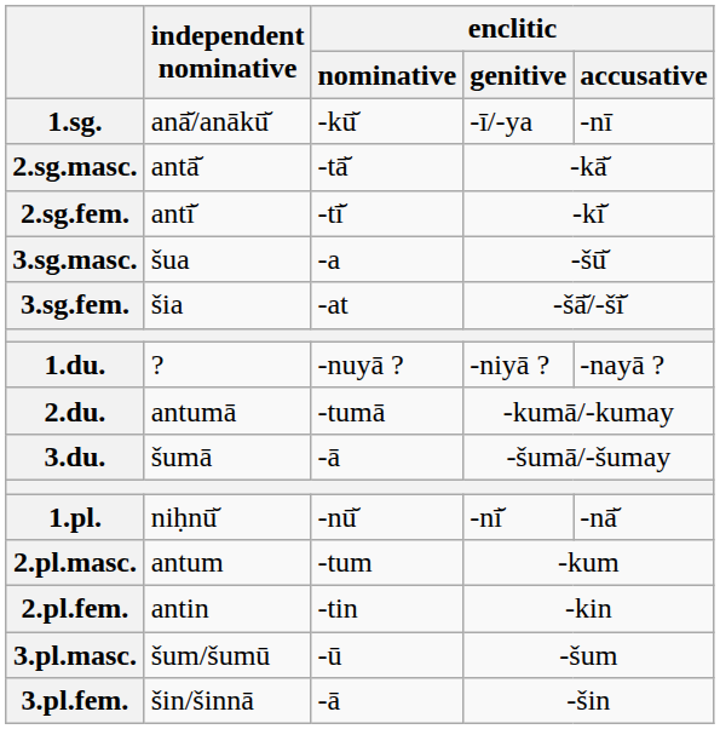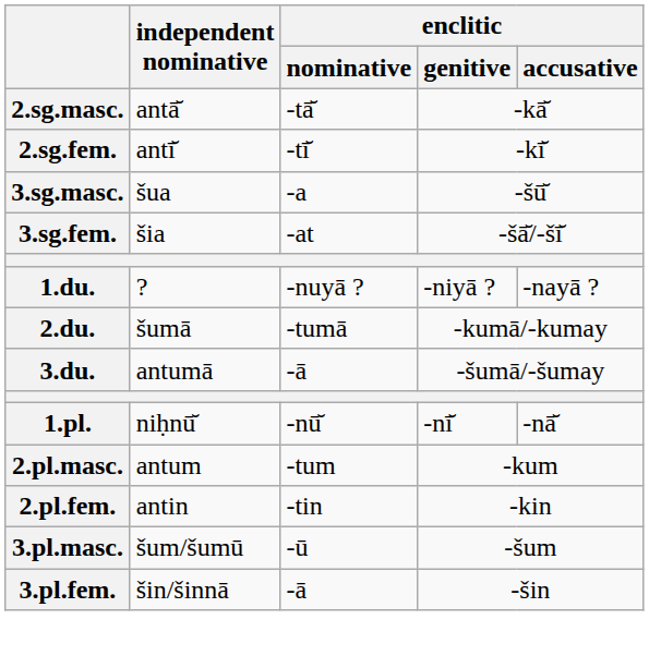 <table class="wikitable">
 <tr>
 <th rowspan=2></th>
 <th rowspan=2>independent<br>nominative</th>
 <th colspan=3>enclitic</th>
 </tr>
 <tr>
 <th>nominative</th>
 <th>genitive</th>
 <th>accusative</th>
-</tr>
-<tr>
-<th>1.sg.</th>
-<td>anā̆/anākū̆</td>
-<td>-kū̆</td>
-<td>-ī/-ya</td>
-<td>-nī</td>
 </tr>
 <tr>
 <th>2.sg.masc.</th>
 <td>antā̆</td>
 <td>-tā̆</td>
 <td style=text-align:center colspan=2>-kā̆</td>
 </tr>
 <tr>
 <th>2.sg.fem.</th>
 <td>antī̆</td>
 <td>-tī̆</td>
 <td style=text-align:center colspan=2>-kī̆</td>
 </tr>
 <tr>
 <th>3.sg.masc.</th>
 <td>šua</td>
 <td>-a</td>
 <td style=text-align:center colspan=2>-šū̆</td>
 </tr>
 <tr>
 <th>3.sg.fem.</th>
 <td>šia</td>
 <td>-at</td>
 <td style=text-align:center colspan=2>-šā̆/-šī̆</td>
 </tr>
 <tr>
 <th colspan=5></th>
 </tr>
 <tr>
 <th>1.du.</th>
 <td>?</td>
 <td>-nuyā ?</td>
 <td>-niyā ?</td>
 <td>-nayā ?</td>
 </tr>
 <tr>
 <th>2.du.</th>
-<td>antumā</td>
+<td>šumā</td>
 <td>-tumā</td>
 <td style=text-align:center colspan=2>-kumā/-kumay</td>
 </tr>
 <tr>
 <th>3.du.</th>
-<td>šumā</td>
+<td>antumā</td>
 <td>-ā</td>
 <td style=text-align:center colspan=2>-šumā/-šumay</td>
 </tr>
 <tr>
 <th colspan=5></th>
 </tr>
 <tr>
 <th>1.pl.</th>
 <td>niḥnū̆</td>
 <td>-nū̆</td>
 <td>-nī̆</td>
 <td>-nā̆</td>
 </tr>
 <tr>
 <th>2.pl.masc.</th>
 <td>antum</td>
 <td>-tum</td>
 <td style=text-align:center colspan=2>-kum</td>
 </tr>
 <tr>
 <th>2.pl.fem.</th>
 <td>antin</td>
 <td>-tin</td>
 <td style=text-align:center colspan=2>-kin</td>
 </tr>
 <tr>
 <th>3.pl.masc.</th>
 <td>šum/šumū</td>
 <td>-ū</td>
 <td style=text-align:center colspan=2>-šum</td>
 </tr>
 <tr>
 <th>3.pl.fem.</th>
 <td>šin/šinnā</td>
 <td>-ā</td>
 <td style=text-align:center colspan=2>-šin</td>
 </tr>
 </table>
